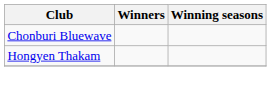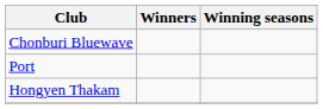 <table class="wikitable">
 <tr>
 <th>Club</th>
 <th>Winners</th>
 <th>Winning seasons</th>
 </tr>
 <tr>
 <td><a href='#'>Chonburi Bluewave</a></td>
 <td></td>
 <td></td>
 </tr>
 <tr>
+<td><a href='#'>Port</a></td>
+<td></td>
+<td></td>
+</tr>
+<tr>
 <td><a href='#'>Hongyen Thakam</a></td>
 <td></td>
 <td></td>
 </tr>
 <tr>
 </tr>
 </table>
